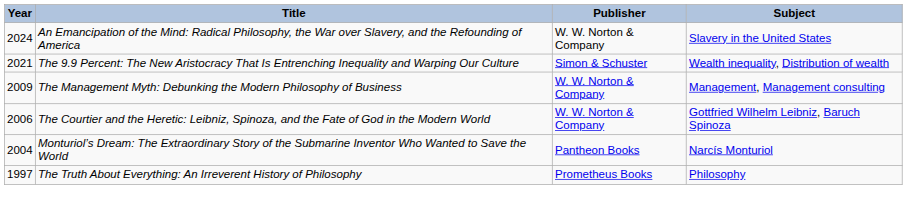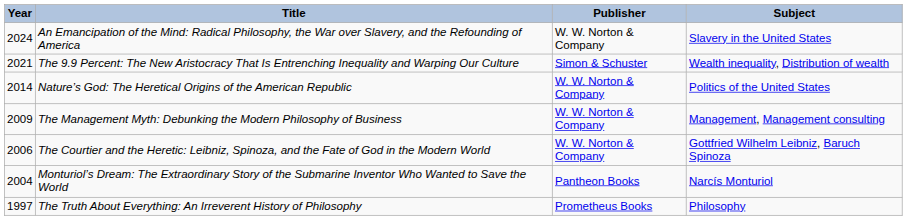 <table class="wikitable">
 <tr>
 <th style="background:#b0c4de;">Year</th>
 <th style="background:#b0c4de;">Title</th>
 <th style="background:#b0c4de;">Publisher</th>
 <th style="background:#b0c4de;">Subject</th>
 </tr>
 <tr>
 <td>2024</td>
 <td><em>An Emancipation of the Mind: Radical Philosophy, the War over Slavery, and the Refounding of America</em></td>
 <td>W. W. Norton & Company</td>
 <td><a href='#'>Slavery in the United States</a></td>
 </tr>
 <tr>
 <td>2021</td>
 <td><em>The 9.9 Percent: The New Aristocracy That Is Entrenching Inequality and Warping Our Culture</em></td>
 <td><a href='#'>Simon & Schuster</a></td>
 <td><a href='#'>Wealth inequality</a>, <a href='#'>Distribution of wealth</a></td>
+</tr>
+<tr>
+<td>2014</td>
+<td><em>Nature’s God: The Heretical Origins of the American Republic</em></td>
+<td><a href='#'>W. W. Norton & Company</a></td>
+<td><a href='#'>Politics of the United States</a></td>
 </tr>
 <tr>
 <td>2009</td>
 <td><em>The Management Myth: Debunking the Modern Philosophy of Business</em></td>
 <td><a href='#'>W. W. Norton & Company</a></td>
 <td><a href='#'>Management</a>, <a href='#'>Management consulting</a></td>
 </tr>
 <tr>
 <td>2006</td>
 <td><em>The Courtier and the Heretic: Leibniz, Spinoza, and the Fate of God in the Modern World</em></td>
 <td><a href='#'>W. W. Norton & Company</a></td>
 <td><a href='#'>Gottfried Wilhelm Leibniz</a>, <a href='#'>Baruch Spinoza</a></td>
 </tr>
 <tr>
 <td>2004</td>
 <td><em>Monturiol’s Dream: The Extraordinary Story of the Submarine Inventor Who Wanted to Save the World</em></td>
 <td><a href='#'>Pantheon Books</a></td>
 <td><a href='#'>Narcís Monturiol</a></td>
 </tr>
 <tr>
 <td>1997</td>
 <td><em>The Truth About Everything: An Irreverent History of Philosophy</em></td>
 <td><a href='#'>Prometheus Books</a></td>
 <td><a href='#'>Philosophy</a></td>
 </tr>
 </table>
